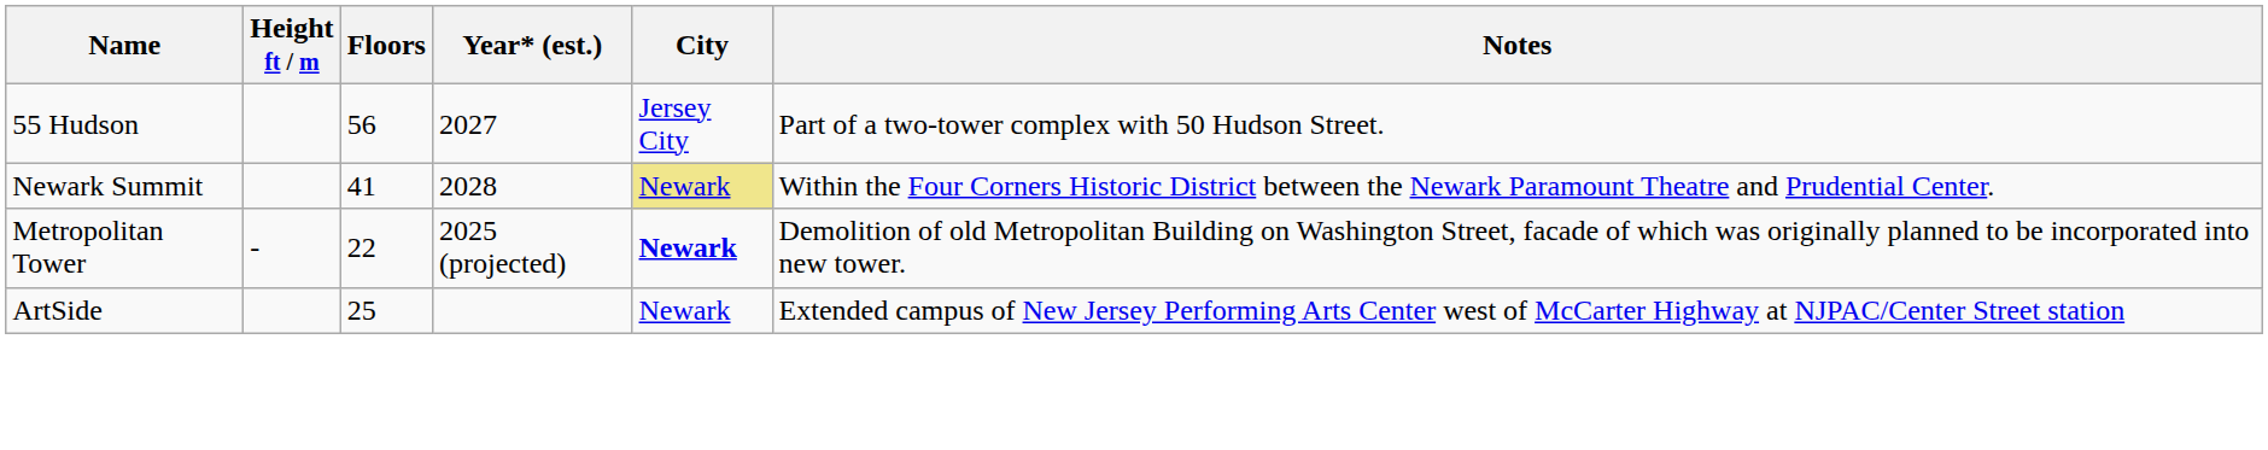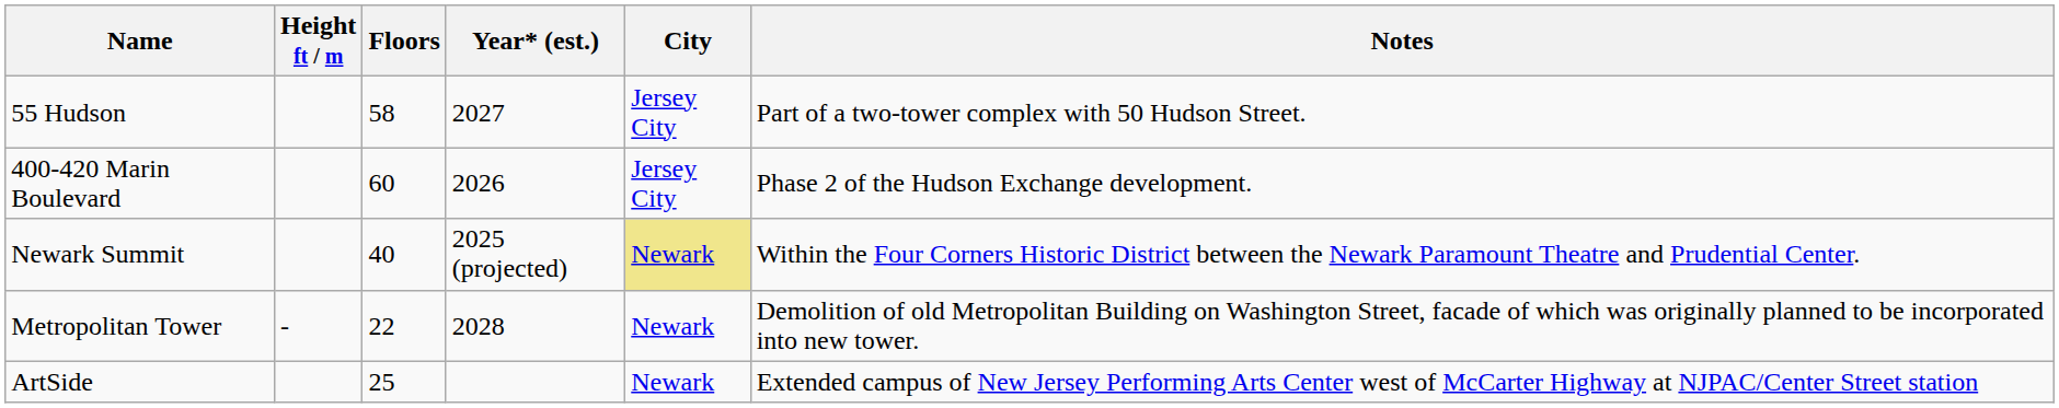 <table class="wikitable sortable">
 <tr>
 <th>Name</th>
 <th>Height<br><small><a href='#'>ft</a> / <a href='#'>m</a></small></th>
 <th>Floors</th>
 <th>Year* (est.)</th>
 <th>City</th>
 <th class="unsortable">Notes</th>
 </tr>
 <tr>
 <td>55 Hudson</td>
 <td></td>
-<td>56</td>
+<td>58</td>
 <td>2027</td>
 <td><a href='#'>Jersey City</a></td>
 <td>Part of a two-tower complex with 50 Hudson Street.</td>
 </tr>
 <tr>
+<td>400-420 Marin Boulevard</td>
+<td></td>
+<td>60</td>
+<td>2026</td>
+<td><a href='#'>Jersey City</a></td>
+<td>Phase 2 of the Hudson Exchange development.</td>
+</tr>
+<tr>
 <td>Newark Summit</td>
 <td></td>
-<td>41</td>
-<td>2028</td>
+<td>40</td>
+<td>2025 (projected)</td>
 <td style="background: khaki;"><a href='#'>Newark</a></td>
 <td>Within the <a href='#'>Four Corners Historic District</a> between the <a href='#'>Newark Paramount Theatre</a> and <a href='#'>Prudential Center</a>.</td>
 </tr>
 <tr>
 <td>Metropolitan Tower</td>
 <td> -</td>
 <td>22</td>
-<td>2025 (projected)</td>
-<td><strong><a href='#'>Newark</a></strong></td>
+<td>2028</td>
+<td><a href='#'>Newark</a></td>
 <td>Demolition of old Metropolitan Building on Washington Street, facade of which was originally planned to be incorporated into new tower.</td>
 </tr>
 <tr>
 <td>ArtSide</td>
 <td></td>
 <td>25</td>
 <td></td>
 <td><a href='#'>Newark</a></td>
 <td>Extended campus of <a href='#'>New Jersey Performing Arts Center</a> west of <a href='#'>McCarter Highway</a> at <a href='#'>NJPAC/Center Street station</a></td>
 </tr>
 </table>
